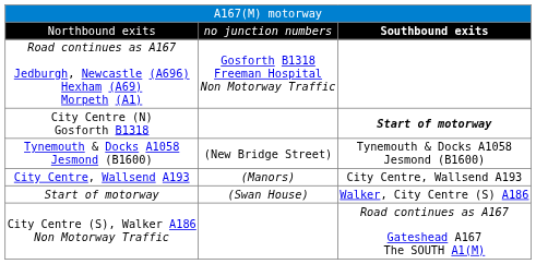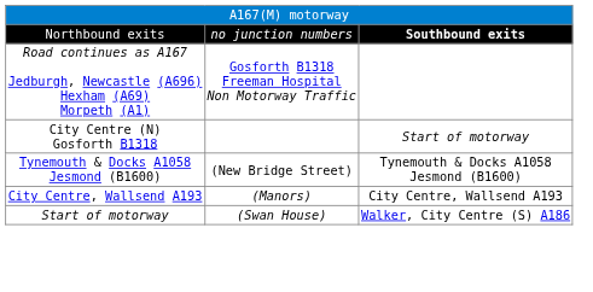 <table border=1 cellpadding=2 style="margin-left:1em; margin-bottom: 1em;  border-collapse: collapse; ">
 <tr align="center" bgcolor="0080d0" style="color: white;">
 <td colspan="3">A167(M) motorway</td>
 </tr>
 <tr align="center" bgcolor="000000" style="color: white">
 <td>Northbound exits</td>
 <td><em>no junction numbers</em></td>
 <td><strong>Southbound exits</strong></td>
 </tr>
 <tr align="center">
 <td><em>Road continues as A167</em><br><br><a href='#'>Jedburgh</a>, <a href='#'>Newcastle</a>  <a href='#'>(A696)</a><br><a href='#'>Hexham</a> <a href='#'>(A69)</a><br><a href='#'>Morpeth</a> <a href='#'>(A1)</a></td>
 <td><a href='#'>Gosforth</a> <a href='#'>B1318</a><br><a href='#'>Freeman Hospital</a><br><em>Non Motorway Traffic</em></td>
 </tr>
 <tr align="center">
 <td>City Centre (N)<br>Gosforth <a href='#'>B1318</a></td>
 <td></td>
-<td><strong><em>Start of motorway</em></strong></td>
+<td><em>Start of motorway</em></td>
 </tr>
 <tr align="center">
 <td><a href='#'>Tynemouth</a> & <a href='#'>Docks</a>  <a href='#'>A1058</a><br><a href='#'>Jesmond</a> (B1600)</td>
 <td>(New Bridge Street)</td>
 <td>Tynemouth & Docks  A1058<br>Jesmond (B1600)</td>
 </tr>
 <tr align="center">
 <td><a href='#'>City Centre</a>, <a href='#'>Wallsend</a> <a href='#'>A193</a></td>
 <td><em>(Manors)</em></td>
 <td>City Centre, Wallsend A193</td>
 </tr>
 <tr align="center">
 <td><em>Start of motorway</em></td>
 <td><em>(Swan House)</em></td>
 <td><a href='#'>Walker</a>, City Centre (S) <a href='#'>A186</a></td>
 </tr>
-<tr align="center">
-<td>City Centre (S), Walker <a href='#'>A186</a><br><em>Non Motorway Traffic</em></td>
-<td></td>
-<td><em>Road continues as A167</em><br><br><a href='#'>Gateshead</a> A167<br>The SOUTH <a href='#'>A1(M)</a></td>
-</tr>
 </table>
